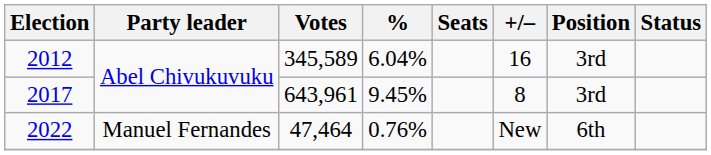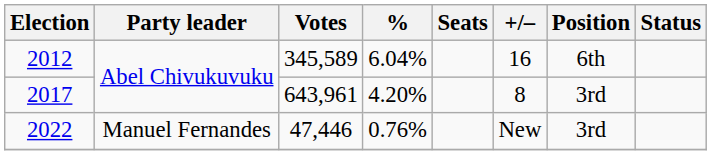 <table class="wikitable" style="text-align:center">
 <tr>
 <th>Election</th>
 <th>Party leader</th>
 <th>Votes</th>
 <th>%</th>
 <th>Seats</th>
 <th>+/–</th>
 <th>Position</th>
 <th>Status</th>
 </tr>
 <tr>
 <td><a href='#'>2012</a></td>
 <td rowspan="2"><a href='#'>Abel Chivukuvuku</a></td>
 <td>345,589</td>
 <td>6.04%</td>
 <td></td>
 <td> 16</td>
-<td> 3rd</td>
+<td> 6th</td>
 <td></td>
 </tr>
 <tr>
 <td><a href='#'>2017</a></td>
 <td>643,961</td>
-<td>9.45%</td>
+<td>4.20%</td>
 <td></td>
 <td> 8</td>
 <td> 3rd</td>
 <td></td>
 </tr>
 <tr>
 <td><a href='#'>2022</a></td>
 <td>Manuel Fernandes</td>
-<td>47,464</td>
+<td>47,446</td>
 <td>0.76%</td>
 <td></td>
 <td>New</td>
-<td> 6th</td>
+<td> 3rd</td>
 <td></td>
 </tr>
 <tr>
 </tr>
 </table>
